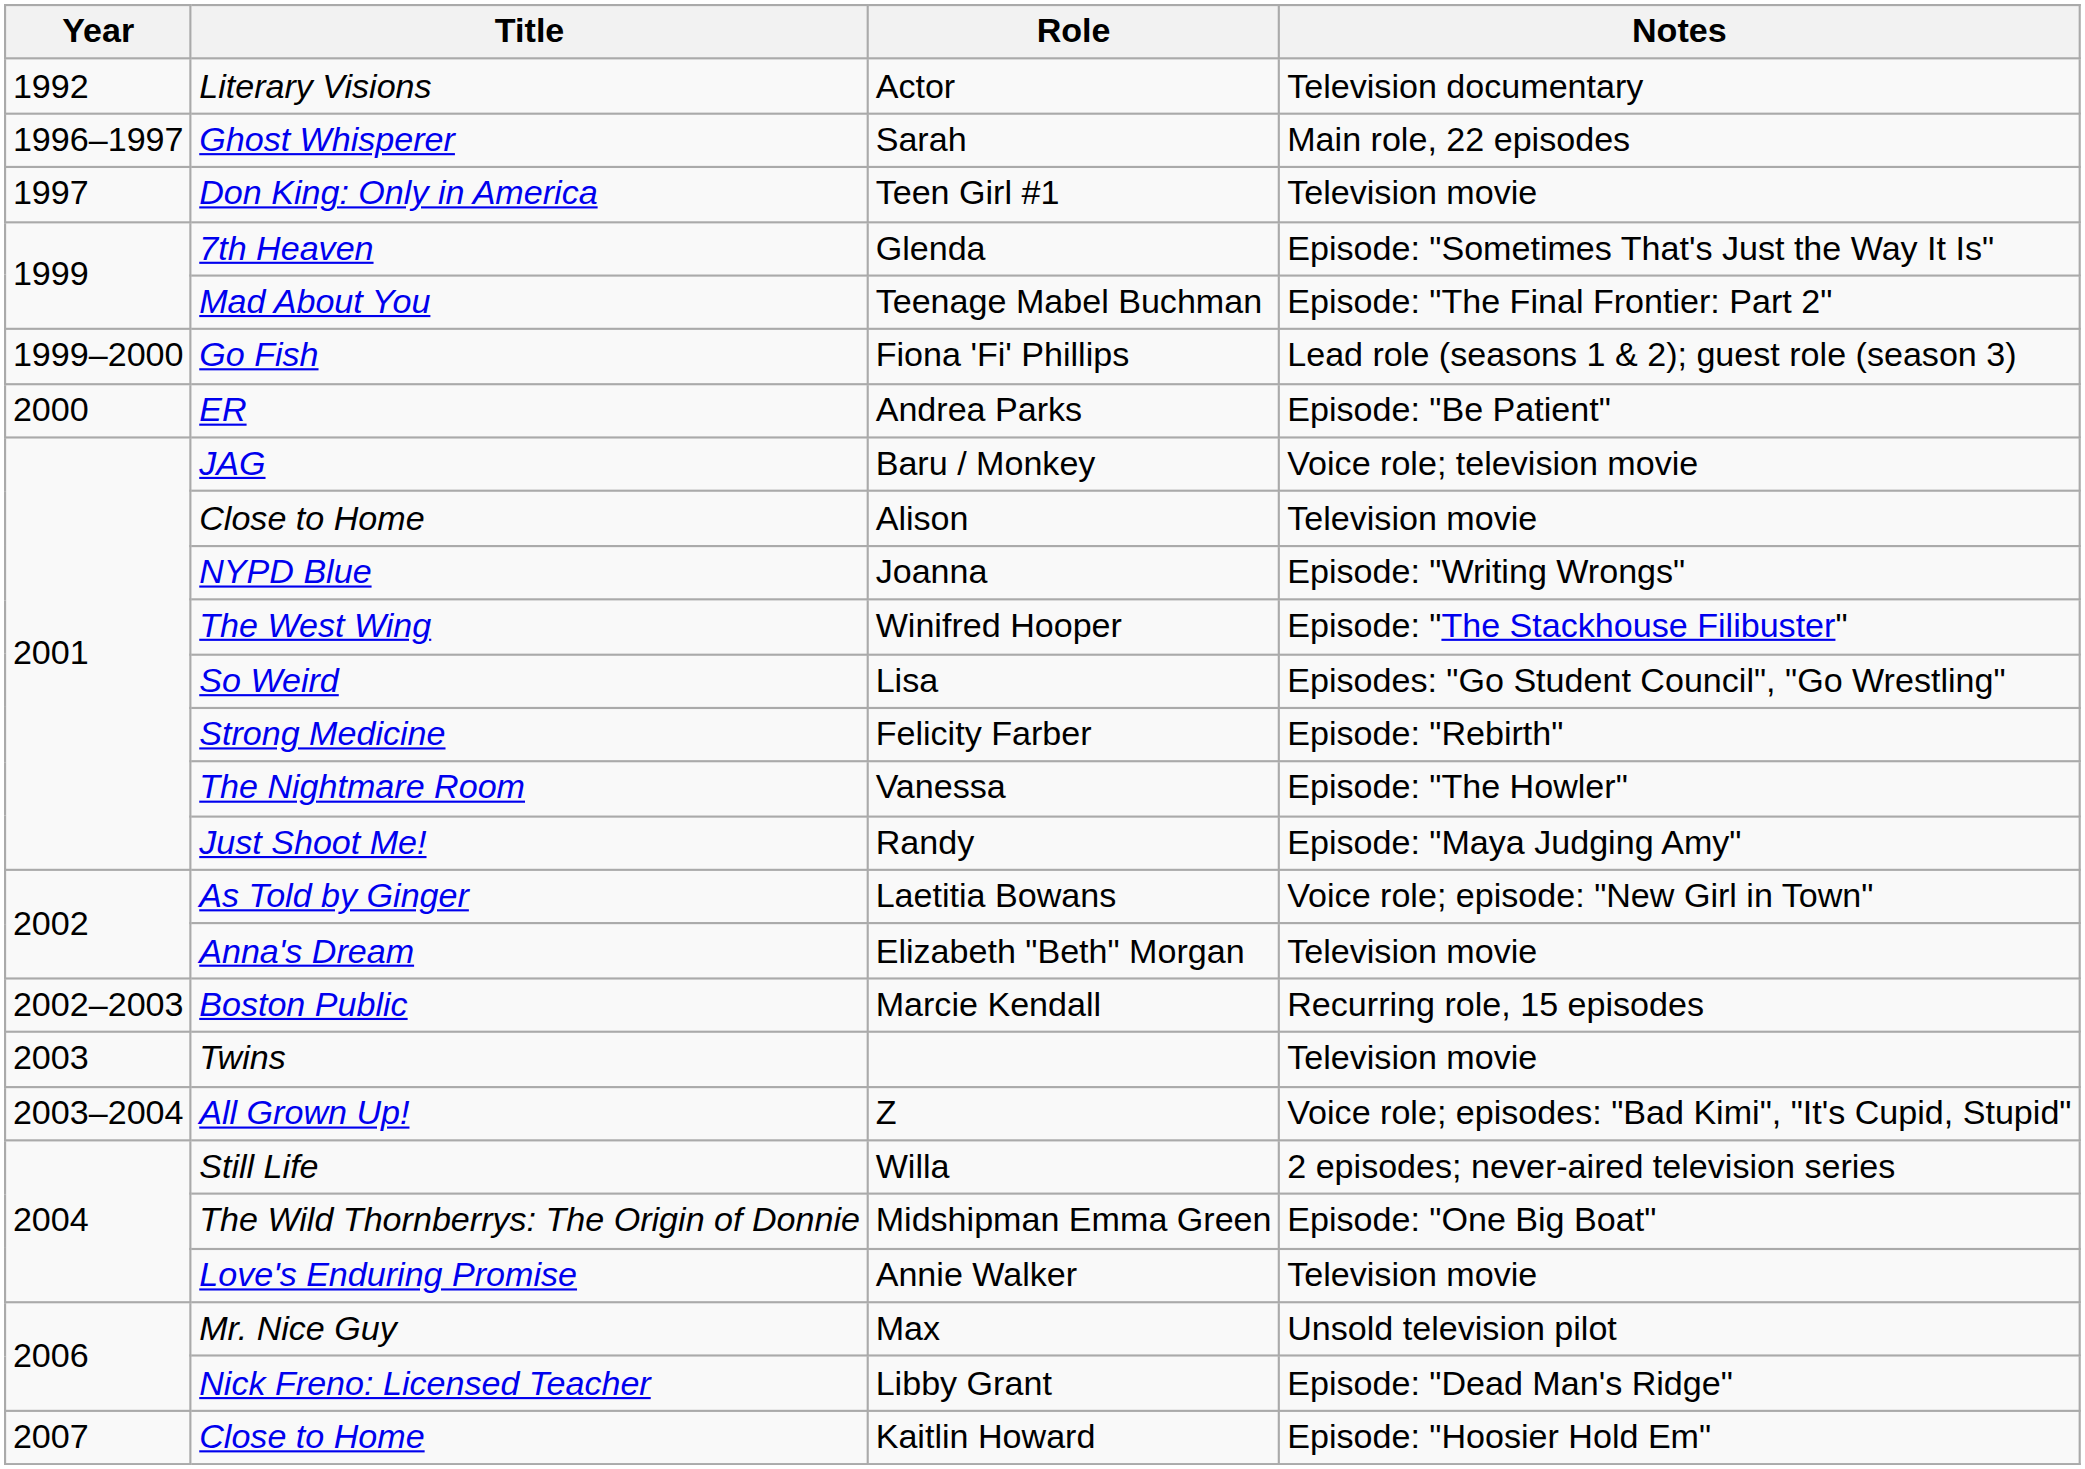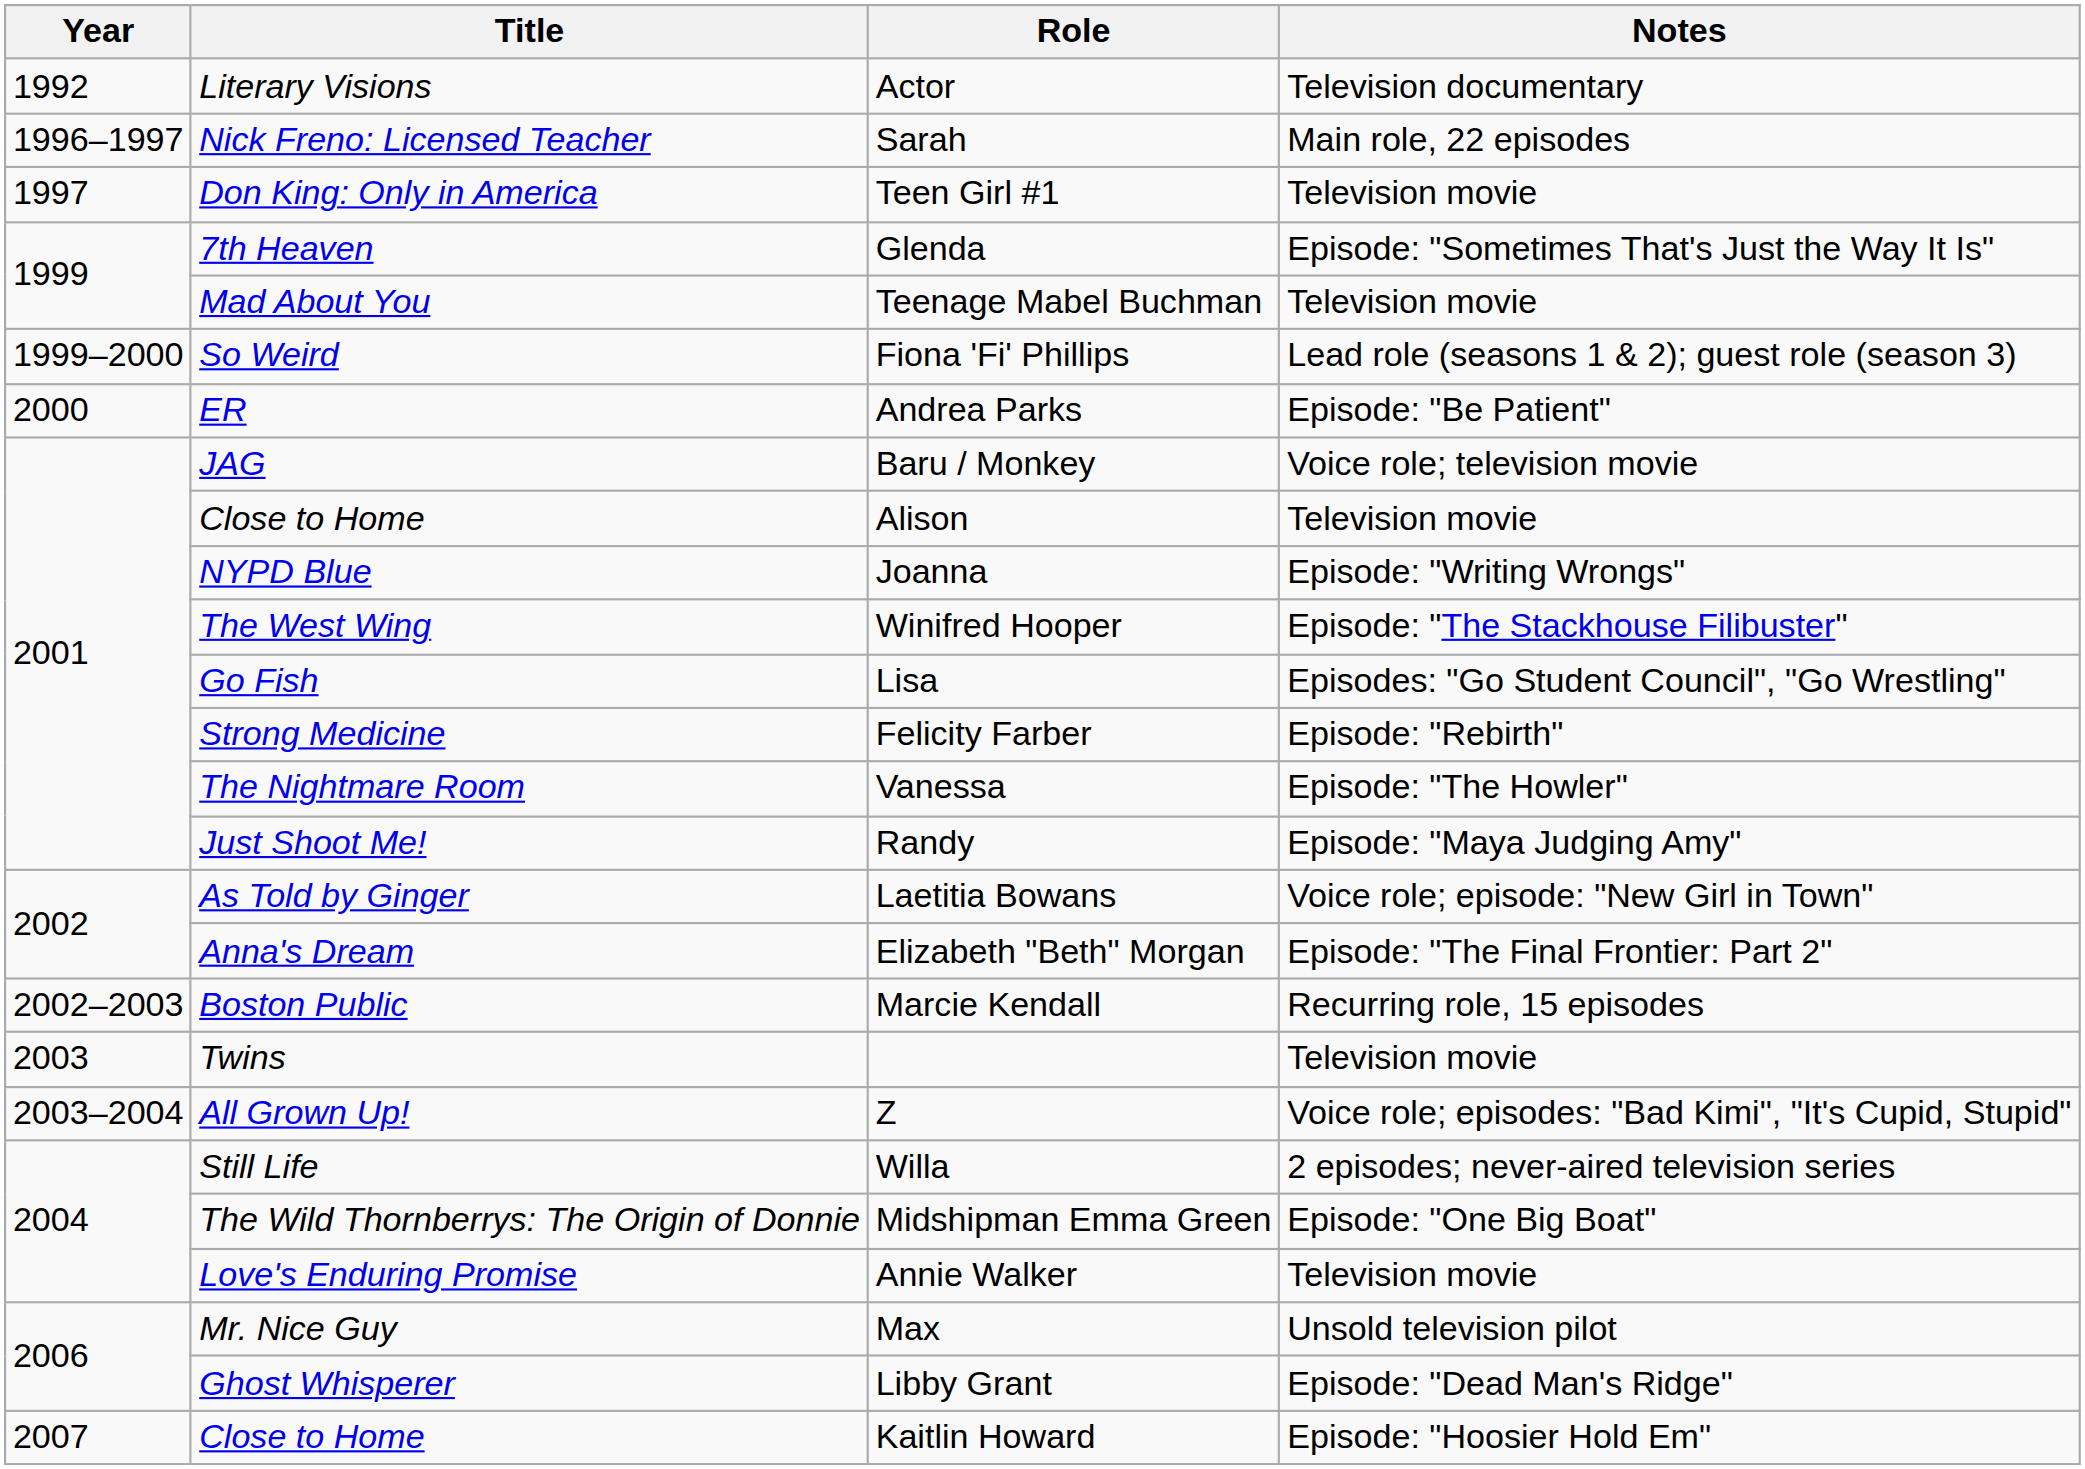 <table class="wikitable sortable">
 <tr>
 <th>Year</th>
 <th>Title</th>
 <th>Role</th>
 <th class="unsortable">Notes</th>
 </tr>
 <tr>
 <td>1992</td>
 <td><em>Literary Visions</em></td>
 <td>Actor</td>
 <td>Television documentary</td>
 </tr>
 <tr>
 <td>1996–1997</td>
-<td><em><a href='#'>Ghost Whisperer</a></em></td>
+<td><em><a href='#'>Nick Freno: Licensed Teacher</a></em></td>
 <td>Sarah</td>
 <td>Main role, 22 episodes</td>
 </tr>
 <tr>
 <td>1997</td>
 <td><em><a href='#'>Don King: Only in America</a></em></td>
 <td>Teen Girl #1</td>
 <td>Television movie</td>
 </tr>
 <tr>
 <td rowspan=2>1999</td>
 <td><em><a href='#'>7th Heaven</a></em></td>
 <td>Glenda</td>
 <td>Episode: "Sometimes That's Just the Way It Is"</td>
 </tr>
 <tr>
 <td><em><a href='#'>Mad About You</a></em></td>
 <td>Teenage Mabel Buchman</td>
-<td>Episode: "The Final Frontier: Part 2"</td>
+<td>Television movie</td>
 </tr>
 <tr>
 <td>1999–2000</td>
-<td><em><a href='#'>Go Fish</a></em></td>
+<td><em><a href='#'>So Weird</a></em></td>
 <td>Fiona 'Fi' Phillips</td>
 <td>Lead role (seasons 1 & 2); guest role (season 3)</td>
 </tr>
 <tr>
 <td>2000</td>
 <td><em><a href='#'>ER</a></em></td>
 <td>Andrea Parks</td>
 <td>Episode: "Be Patient"</td>
 </tr>
 <tr>
 <td rowspan=8>2001</td>
 <td><em><a href='#'>JAG</a></em></td>
 <td>Baru / Monkey</td>
 <td>Voice role; television movie</td>
 </tr>
 <tr>
 <td><em>Close to Home</em></td>
 <td>Alison</td>
 <td>Television movie</td>
 </tr>
 <tr>
 <td><em><a href='#'>NYPD Blue</a></em></td>
 <td>Joanna</td>
 <td>Episode: "Writing Wrongs"</td>
 </tr>
 <tr>
 <td><em><a href='#'>The West Wing</a></em></td>
 <td>Winifred Hooper</td>
 <td>Episode: "<a href='#'>The Stackhouse Filibuster</a>"</td>
 </tr>
 <tr>
-<td><em><a href='#'>So Weird</a></em></td>
+<td><em><a href='#'>Go Fish</a></em></td>
 <td>Lisa</td>
 <td>Episodes: "Go Student Council", "Go Wrestling"</td>
 </tr>
 <tr>
 <td><em><a href='#'>Strong Medicine</a></em></td>
 <td>Felicity Farber</td>
 <td>Episode: "Rebirth"</td>
 </tr>
 <tr>
 <td><em><a href='#'>The Nightmare Room</a></em></td>
 <td>Vanessa</td>
 <td>Episode: "The Howler"</td>
 </tr>
 <tr>
 <td><em><a href='#'>Just Shoot Me!</a></em></td>
 <td>Randy</td>
 <td>Episode: "Maya Judging Amy"</td>
 </tr>
 <tr>
 <td rowspan=2>2002</td>
 <td><em><a href='#'>As Told by Ginger</a></em></td>
 <td>Laetitia Bowans</td>
 <td>Voice role; episode: "New Girl in Town"</td>
 </tr>
 <tr>
 <td><em><a href='#'>Anna's Dream</a></em></td>
 <td>Elizabeth "Beth" Morgan</td>
-<td>Television movie</td>
+<td>Episode: "The Final Frontier: Part 2"</td>
 </tr>
 <tr>
 <td>2002–2003</td>
 <td><em><a href='#'>Boston Public</a></em></td>
 <td>Marcie Kendall</td>
 <td>Recurring role, 15 episodes</td>
 </tr>
 <tr>
 <td>2003</td>
 <td><em>Twins</em></td>
 <td></td>
 <td>Television movie</td>
 </tr>
 <tr>
 <td>2003–2004</td>
 <td><em><a href='#'>All Grown Up!</a></em></td>
 <td>Z</td>
 <td>Voice role; episodes: "Bad Kimi", "It's Cupid, Stupid"</td>
 </tr>
 <tr>
 <td rowspan=3>2004</td>
 <td><em>Still Life</em></td>
 <td>Willa</td>
 <td>2 episodes; never-aired television series</td>
 </tr>
 <tr>
 <td><em>The Wild Thornberrys: The Origin of Donnie</em></td>
 <td>Midshipman Emma Green</td>
 <td>Episode: "One Big Boat"</td>
 </tr>
 <tr>
 <td><em><a href='#'>Love's Enduring Promise</a></em></td>
 <td>Annie Walker</td>
 <td>Television movie</td>
 </tr>
 <tr>
 <td rowspan=2>2006</td>
 <td><em>Mr. Nice Guy</em></td>
 <td>Max</td>
 <td>Unsold television pilot</td>
 </tr>
 <tr>
-<td><em><a href='#'>Nick Freno: Licensed Teacher</a></em></td>
+<td><em><a href='#'>Ghost Whisperer</a></em></td>
 <td>Libby Grant</td>
 <td>Episode: "Dead Man's Ridge"</td>
 </tr>
 <tr>
 <td>2007</td>
 <td><em><a href='#'>Close to Home</a></em></td>
 <td>Kaitlin Howard</td>
 <td>Episode: "Hoosier Hold Em"</td>
 </tr>
 </table>
